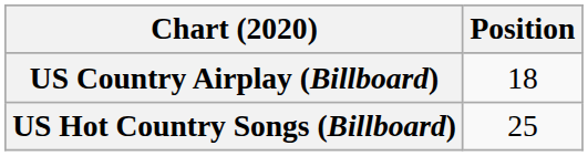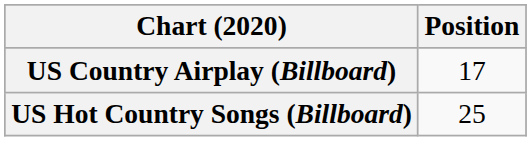 <table class="wikitable sortable plainrowheaders" style="text-align:center">
 <tr>
 <th scope="col">Chart (2020)</th>
 <th scope="col">Position</th>
 </tr>
 <tr>
 <th scope="row">US Country Airplay (<em>Billboard</em>)</th>
-<td>18</td>
+<td>17</td>
 </tr>
 <tr>
 <th scope="row">US Hot Country Songs (<em>Billboard</em>)</th>
 <td>25</td>
 </tr>
 </table>
